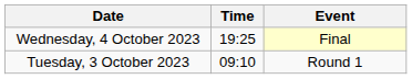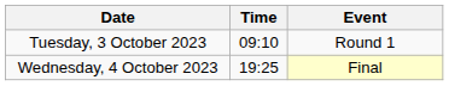 <table class = "wikitable" style="text-align:center;">
 <tr>
 <th width=220>Date</th>
 <th width=50>Time</th>
 <th width=150>Event</th>
 </tr>
 <tr>
+<td>Tuesday, 3 October 2023</td>
+<td>09:10</td>
+<td>Round 1</td>
+</tr>
+<tr>
 <td>Wednesday, 4 October 2023</td>
 <td>19:25</td>
 <td bgcolor=ffffcc>Final</td>
 </tr>
-<tr>
-<td>Tuesday, 3 October 2023</td>
-<td>09:10</td>
-<td>Round 1</td>
-</tr>
 </table>
